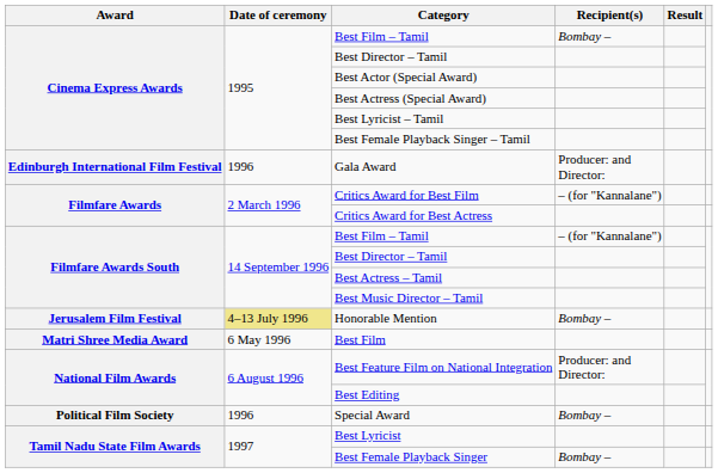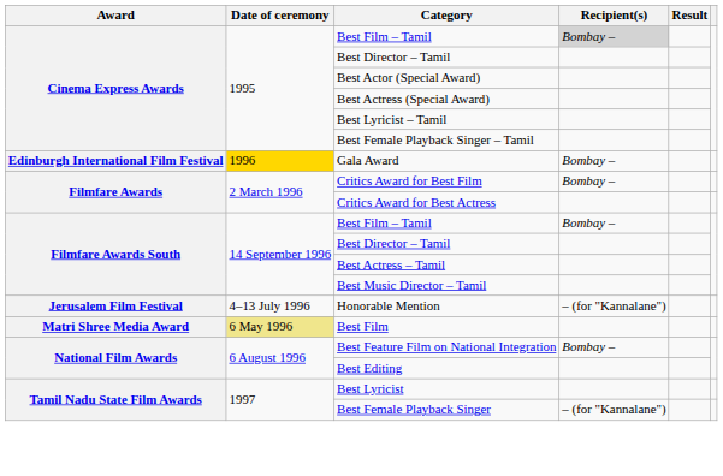 <table class="wikitable plainrowheaders sortable">
 <tr>
 <th scope="col">Award</th>
 <th scope="col">Date of ceremony</th>
 <th scope="col">Category</th>
 <th scope="col">Recipient(s)</th>
 <th scope="col">Result</th>
 <th scope="col" class="unsortable"></th>
 </tr>
 <tr>
 <th scope="row" rowspan="6"><a href='#'>Cinema Express Awards</a></th>
 <td rowspan="6">1995</td>
 <td><a href='#'>Best Film – Tamil</a></td>
-<td><em>Bombay</em> – </td>
+<td style="background: lightgrey;"><em>Bombay</em> – </td>
 <td></td>
 <td style="text-align:center;" rowspan="6"></td>
 </tr>
 <tr>
 <td>Best Director – Tamil</td>
 <td></td>
 <td></td>
 </tr>
 <tr>
 <td>Best Actor (Special Award)</td>
 <td></td>
 <td></td>
 </tr>
 <tr>
 <td>Best Actress (Special Award)</td>
 <td></td>
 <td></td>
 </tr>
 <tr>
 <td>Best Lyricist – Tamil</td>
 <td></td>
 <td></td>
 </tr>
 <tr>
 <td>Best Female Playback Singer – Tamil</td>
 <td></td>
 <td></td>
 </tr>
 <tr>
 <th scope="row"><a href='#'>Edinburgh International Film Festival</a></th>
-<td>1996</td>
+<td style="background: gold;">1996</td>
 <td>Gala Award</td>
-<td>Producer:  and <br>Director: </td>
+<td><em>Bombay</em> – </td>
 <td></td>
 <td style="text-align:center;"></td>
 </tr>
 <tr>
 <th scope="row" rowspan="2"><a href='#'>Filmfare Awards</a></th>
 <td rowspan="2"><a href='#'>2 March 1996</a></td>
 <td><a href='#'>Critics Award for Best Film</a></td>
-<td> – (for "Kannalane")</td>
+<td><em>Bombay</em> – </td>
 <td></td>
 <td style="text-align:center;"></td>
 </tr>
 <tr>
 <td><a href='#'>Critics Award for Best Actress</a></td>
 <td></td>
 <td></td>
 <td style="text-align:center;"></td>
 </tr>
 <tr>
 <th scope="row" rowspan="4"><a href='#'>Filmfare Awards South</a></th>
 <td rowspan="4"><a href='#'>14 September 1996</a></td>
 <td><a href='#'>Best Film – Tamil</a></td>
-<td> – (for "Kannalane")</td>
+<td><em>Bombay</em> – </td>
 <td></td>
 <td style="text-align:center;" rowspan="4"></td>
 </tr>
 <tr>
 <td><a href='#'>Best Director – Tamil</a></td>
 <td></td>
 <td></td>
 </tr>
 <tr>
 <td><a href='#'>Best Actress – Tamil</a></td>
 <td></td>
 <td></td>
 </tr>
 <tr>
 <td><a href='#'>Best Music Director – Tamil</a></td>
 <td></td>
 <td></td>
 </tr>
 <tr>
 <th scope="row"><a href='#'>Jerusalem Film Festival</a></th>
-<td style="background: khaki;">4–13 July 1996</td>
+<td>4–13 July 1996</td>
 <td>Honorable Mention</td>
-<td><em>Bombay</em> – </td>
+<td> – (for "Kannalane")</td>
 <td></td>
 <td style="text-align:center;"></td>
 </tr>
 <tr>
 <th scope="row"><a href='#'>Matri Shree Media Award</a></th>
-<td>6 May 1996</td>
+<td style="background: khaki;">6 May 1996</td>
 <td><a href='#'>Best Film</a></td>
 <td></td>
 <td></td>
 <td style="text-align:center;"></td>
 </tr>
 <tr>
 <th scope="row" rowspan="2"><a href='#'>National Film Awards</a></th>
 <td rowspan="2"><a href='#'>6 August 1996</a></td>
 <td><a href='#'>Best Feature Film on National Integration</a></td>
-<td>Producer:  and <br>Director: </td>
+<td><em>Bombay</em> – </td>
 <td></td>
 <td style="text-align:center;" rowspan="2"></td>
 </tr>
 <tr>
 <td><a href='#'>Best Editing</a></td>
 <td></td>
 <td></td>
-</tr>
-<tr>
-<th scope="row">Political Film Society</th>
-<td>1996</td>
-<td>Special Award</td>
-<td><em>Bombay</em> – </td>
-<td></td>
-<td style="text-align:center;"></td>
 </tr>
 <tr>
 <th scope="row" rowspan="2"><a href='#'>Tamil Nadu State Film Awards</a></th>
 <td rowspan="2">1997</td>
 <td><a href='#'>Best Lyricist</a></td>
 <td></td>
 <td></td>
 <td style="text-align:center;"></td>
 </tr>
 <tr>
 <td><a href='#'>Best Female Playback Singer</a></td>
-<td><em>Bombay</em> – </td>
+<td> – (for "Kannalane")</td>
 <td></td>
 <td style="text-align:center;"></td>
 </tr>
 </table>
